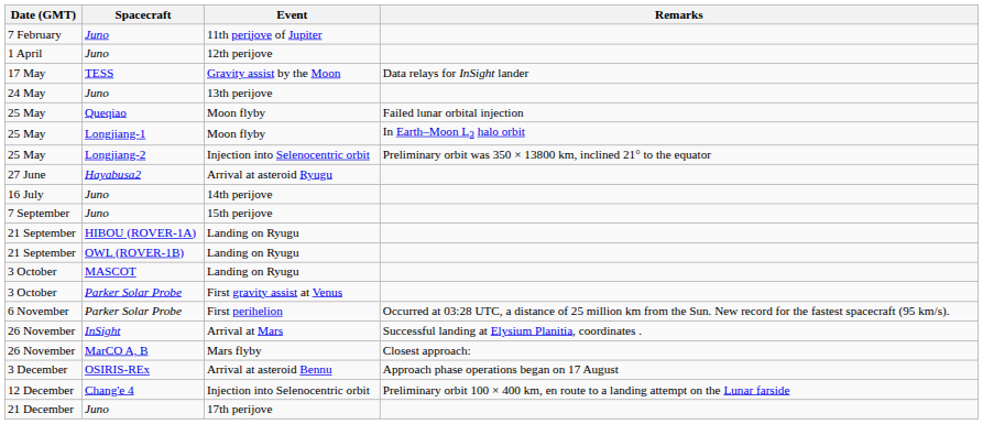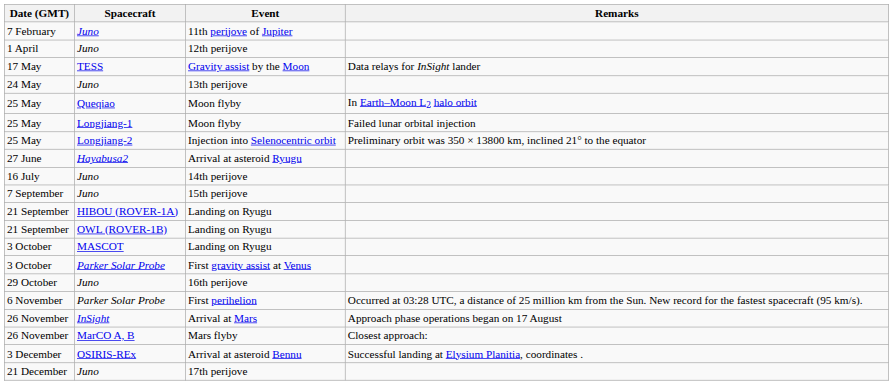 <table class="wikitable" style="width:100%;">
 <tr>
 <th>Date (GMT)</th>
 <th>Spacecraft</th>
 <th>Event</th>
 <th>Remarks</th>
 </tr>
 <tr>
 <td>7 February</td>
 <td><a href='#'><em>Juno</em></a></td>
 <td>11th <a href='#'>perijove</a> of <a href='#'>Jupiter</a></td>
 <td></td>
 </tr>
 <tr>
 <td>1 April</td>
 <td><em>Juno</em></td>
 <td>12th perijove</td>
 <td></td>
 </tr>
 <tr>
 <td>17 May</td>
 <td><a href='#'>TESS</a></td>
 <td><a href='#'>Gravity assist</a> by the <a href='#'>Moon</a></td>
 <td>Data relays for <em>InSight</em> lander</td>
 </tr>
 <tr>
 <td>24 May</td>
 <td><em>Juno</em></td>
 <td>13th perijove</td>
 <td></td>
 </tr>
 <tr>
 <td>25 May</td>
 <td><a href='#'>Queqiao</a></td>
 <td>Moon flyby</td>
-<td>Failed lunar orbital injection</td>
+<td>In <a href='#'>Earth–Moon L<sub>2</sub></a> <a href='#'>halo orbit</a></td>
 </tr>
 <tr>
 <td>25 May</td>
 <td><a href='#'>Longjiang-1</a></td>
 <td>Moon flyby</td>
-<td>In <a href='#'>Earth–Moon L<sub>2</sub></a> <a href='#'>halo orbit</a></td>
+<td>Failed lunar orbital injection</td>
 </tr>
 <tr>
 <td>25 May</td>
 <td><a href='#'>Longjiang-2</a></td>
 <td>Injection into <a href='#'>Selenocentric orbit</a></td>
 <td>Preliminary orbit was 350 × 13800 km, inclined 21° to the equator</td>
 </tr>
 <tr>
 <td>27 June</td>
 <td><em><a href='#'>Hayabusa2</a></em></td>
 <td>Arrival at asteroid <a href='#'>Ryugu</a></td>
 <td></td>
 </tr>
 <tr>
 <td>16 July</td>
 <td><em>Juno</em></td>
 <td>14th perijove</td>
 <td></td>
 </tr>
 <tr>
 <td>7 September</td>
 <td><em>Juno</em></td>
 <td>15th perijove</td>
 <td></td>
 </tr>
 <tr>
 <td nowrap>21 September</td>
 <td><a href='#'>HIBOU (ROVER-1A)</a></td>
 <td>Landing on Ryugu</td>
 <td></td>
 </tr>
 <tr>
 <td>21 September</td>
 <td><a href='#'>OWL (ROVER-1B)</a></td>
 <td>Landing on Ryugu</td>
 <td></td>
 </tr>
 <tr>
 <td>3 October</td>
 <td><a href='#'>MASCOT</a></td>
 <td>Landing on Ryugu</td>
 <td></td>
 </tr>
 <tr>
 <td>3 October</td>
 <td nowrap><em><a href='#'>Parker Solar Probe</a></em></td>
 <td nowrap>First <a href='#'>gravity assist</a> at <a href='#'>Venus</a></td>
 <td></td>
 </tr>
 <tr>
+<td>29 October</td>
+<td><em>Juno</em></td>
+<td>16th perijove</td>
+<td></td>
+</tr>
+<tr>
 <td>6 November</td>
 <td><em>Parker Solar Probe</em></td>
 <td>First <a href='#'>perihelion</a></td>
 <td>Occurred at 03:28 UTC, a distance of 25 million km from the Sun. New record for the fastest spacecraft (95 km/s).</td>
 </tr>
 <tr>
 <td nowrap>26 November</td>
 <td><em><a href='#'>InSight</a></em></td>
 <td>Arrival at <a href='#'>Mars</a></td>
-<td>Successful landing at <a href='#'>Elysium Planitia</a>, coordinates .</td>
+<td>Approach phase operations began on 17 August</td>
 </tr>
 <tr>
 <td>26 November</td>
 <td><a href='#'>MarCO A, B</a></td>
 <td>Mars flyby</td>
 <td>Closest approach: </td>
 </tr>
 <tr>
 <td>3 December</td>
 <td><a href='#'>OSIRIS-REx</a></td>
 <td>Arrival at asteroid <a href='#'>Bennu</a></td>
-<td>Approach phase operations began on 17 August</td>
-</tr>
-<tr>
-<td>12 December</td>
-<td><a href='#'>Chang'e 4</a></td>
-<td>Injection into Selenocentric orbit</td>
-<td>Preliminary orbit 100 × 400 km, en route to a landing attempt on the <a href='#'>Lunar farside</a></td>
+<td>Successful landing at <a href='#'>Elysium Planitia</a>, coordinates .</td>
 </tr>
 <tr>
 <td>21 December</td>
 <td><em>Juno</em></td>
 <td>17th perijove</td>
 <td></td>
 </tr>
 </table>
